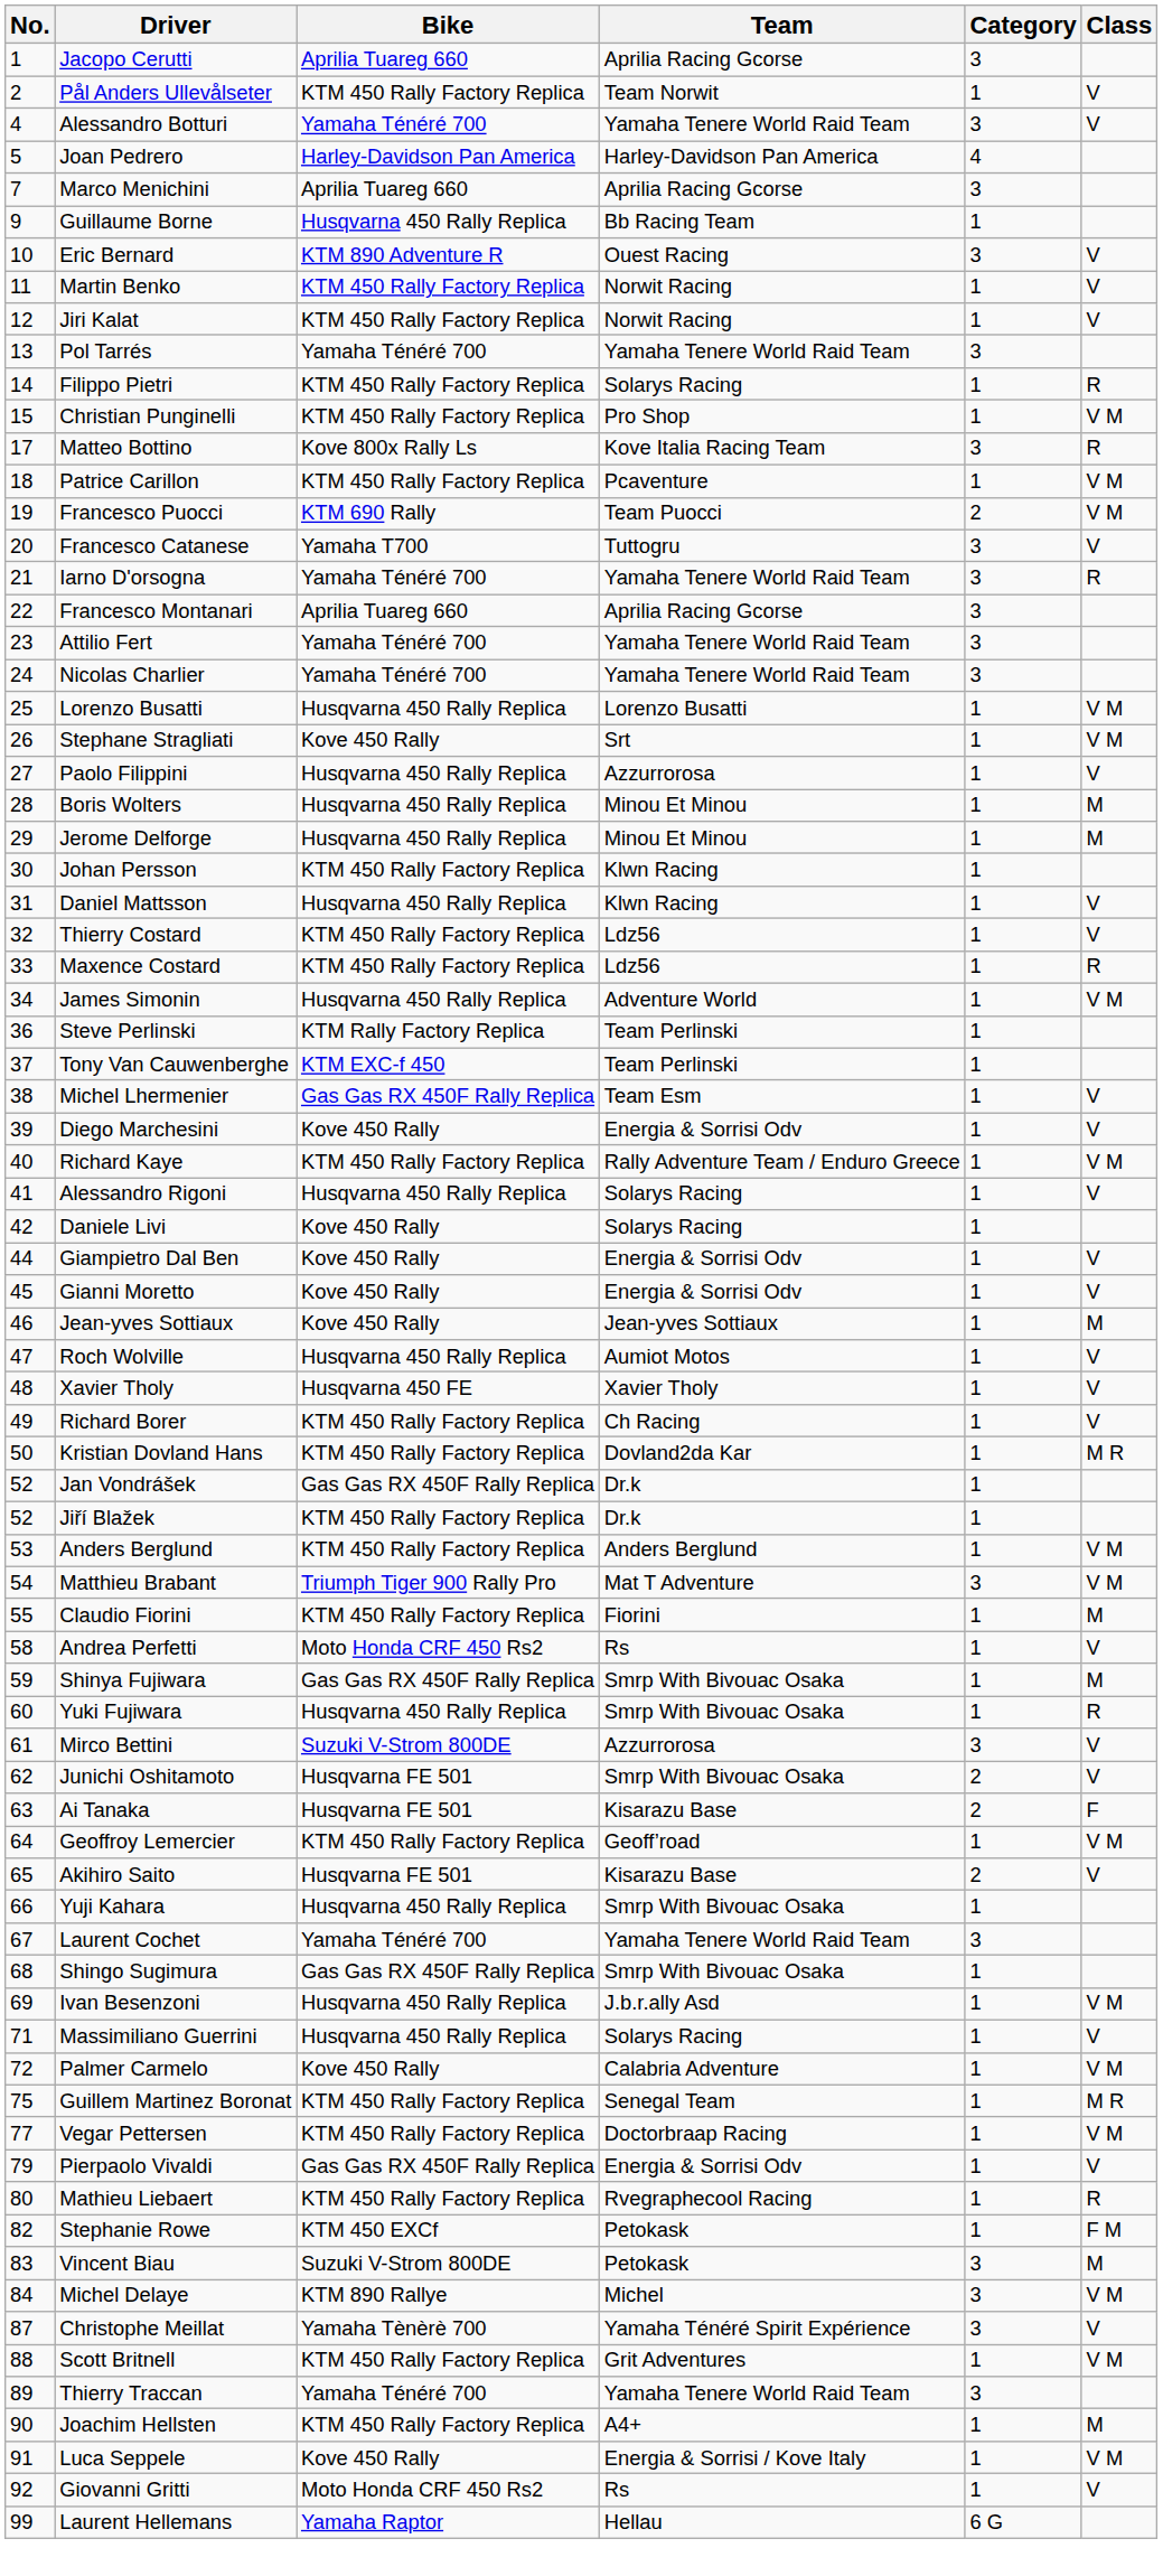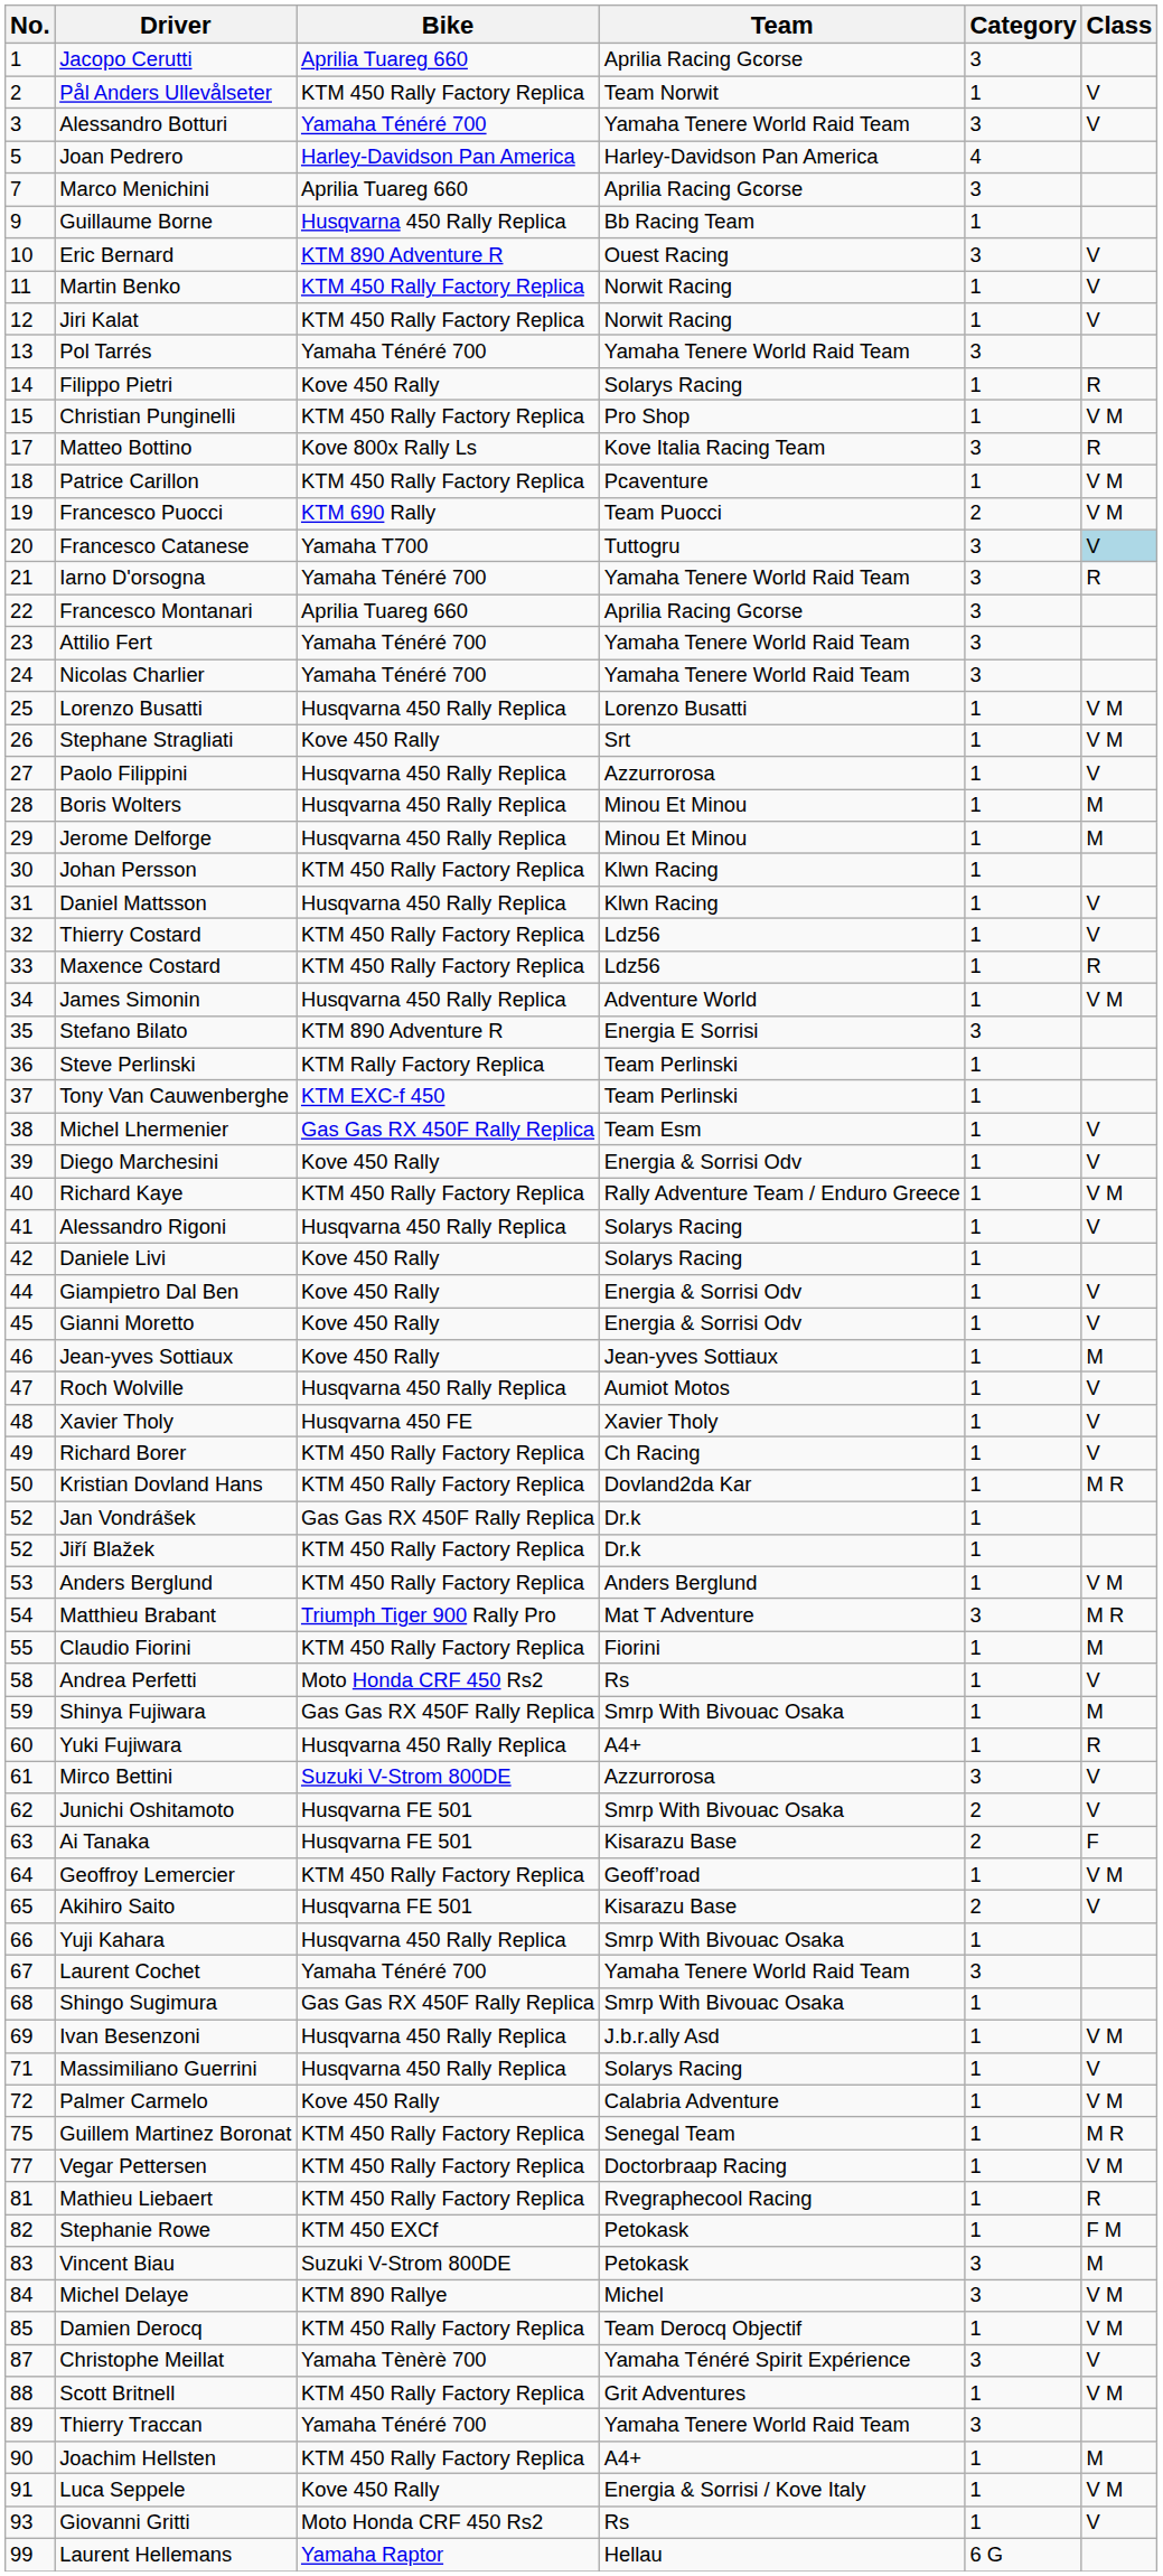 <table class="wikitable sortable" style="font-size:85%;">
 <tr>
 <th><big>No.</big></th>
 <th><big>Driver</big></th>
 <th><big>Bike</big></th>
 <th><big>Team</big></th>
 <th><big>Category</big></th>
 <th><big>Class</big></th>
 </tr>
 <tr>
 <td>1</td>
 <td> <a href='#'>Jacopo Cerutti</a></td>
 <td><a href='#'>Aprilia Tuareg 660</a></td>
 <td>Aprilia Racing Gcorse</td>
 <td>3</td>
 <td></td>
 </tr>
 <tr>
 <td>2</td>
 <td> <a href='#'>Pål Anders Ullevålseter</a></td>
 <td>KTM 450 Rally Factory Replica</td>
 <td>Team Norwit</td>
 <td>1</td>
 <td>V</td>
 </tr>
 <tr>
-<td>4</td>
+<td>3</td>
 <td> Alessandro Botturi</td>
 <td><a href='#'>Yamaha Ténéré 700</a></td>
 <td>Yamaha Tenere World Raid Team</td>
 <td>3</td>
 <td>V</td>
 </tr>
 <tr>
 <td>5</td>
 <td> Joan Pedrero</td>
 <td><a href='#'>Harley-Davidson Pan America</a></td>
 <td>Harley-Davidson Pan America</td>
 <td>4</td>
 <td></td>
 </tr>
 <tr>
 <td>7</td>
 <td> Marco Menichini</td>
 <td>Aprilia Tuareg 660</td>
 <td>Aprilia Racing Gcorse</td>
 <td>3</td>
 <td></td>
 </tr>
 <tr>
 <td>9</td>
 <td> Guillaume Borne</td>
 <td><a href='#'>Husqvarna</a> 450 Rally Replica</td>
 <td>Bb Racing Team</td>
 <td>1</td>
 <td></td>
 </tr>
 <tr>
 <td>10</td>
 <td> Eric Bernard</td>
 <td><a href='#'>KTM 890 Adventure R</a></td>
 <td>Ouest Racing</td>
 <td>3</td>
 <td>V</td>
 </tr>
 <tr>
 <td>11</td>
 <td> Martin Benko</td>
 <td><a href='#'>KTM 450 Rally Factory Replica</a></td>
 <td>Norwit Racing</td>
 <td>1</td>
 <td>V</td>
 </tr>
 <tr>
 <td>12</td>
 <td> Jiri Kalat</td>
 <td>KTM 450 Rally Factory Replica</td>
 <td>Norwit Racing</td>
 <td>1</td>
 <td>V</td>
 </tr>
 <tr>
 <td>13</td>
 <td> Pol Tarrés</td>
 <td>Yamaha Ténéré 700</td>
 <td>Yamaha Tenere World Raid Team</td>
 <td>3</td>
 <td></td>
 </tr>
 <tr>
 <td>14</td>
 <td> Filippo Pietri</td>
-<td>KTM 450 Rally Factory Replica</td>
+<td>Kove 450 Rally</td>
 <td>Solarys Racing</td>
 <td>1</td>
 <td>R</td>
 </tr>
 <tr>
 <td>15</td>
 <td> Christian Punginelli</td>
 <td>KTM 450 Rally Factory Replica</td>
 <td>Pro Shop</td>
 <td>1</td>
 <td>V M</td>
 </tr>
 <tr>
 <td>17</td>
 <td> Matteo Bottino</td>
 <td>Kove 800x Rally Ls</td>
 <td>Kove Italia Racing Team</td>
 <td>3</td>
 <td>R</td>
 </tr>
 <tr>
 <td>18</td>
 <td> Patrice Carillon</td>
 <td>KTM 450 Rally Factory Replica</td>
 <td>Pcaventure</td>
 <td>1</td>
 <td>V M</td>
 </tr>
 <tr>
 <td>19</td>
 <td> Francesco Puocci</td>
 <td><a href='#'>KTM 690</a> Rally</td>
 <td>Team Puocci</td>
 <td>2</td>
 <td>V M</td>
 </tr>
 <tr>
 <td>20</td>
 <td> Francesco Catanese</td>
 <td>Yamaha T700</td>
 <td>Tuttogru</td>
 <td>3</td>
-<td>V</td>
+<td style="background: lightblue;">V</td>
 </tr>
 <tr>
 <td>21</td>
 <td> Iarno D'orsogna</td>
 <td>Yamaha Ténéré 700</td>
 <td>Yamaha Tenere World Raid Team</td>
 <td>3</td>
 <td>R</td>
 </tr>
 <tr>
 <td>22</td>
 <td> Francesco Montanari</td>
 <td>Aprilia Tuareg 660</td>
 <td>Aprilia Racing Gcorse</td>
 <td>3</td>
 <td></td>
 </tr>
 <tr>
 <td>23</td>
 <td> Attilio Fert</td>
 <td>Yamaha Ténéré 700</td>
 <td>Yamaha Tenere World Raid Team</td>
 <td>3</td>
 <td></td>
 </tr>
 <tr>
 <td>24</td>
 <td> Nicolas Charlier</td>
 <td>Yamaha Ténéré 700</td>
 <td>Yamaha Tenere World Raid Team</td>
 <td>3</td>
 <td></td>
 </tr>
 <tr>
 <td>25</td>
 <td> Lorenzo Busatti</td>
 <td>Husqvarna 450 Rally Replica</td>
 <td>Lorenzo Busatti</td>
 <td>1</td>
 <td>V M</td>
 </tr>
 <tr>
 <td>26</td>
 <td> Stephane Stragliati</td>
 <td>Kove 450 Rally</td>
 <td>Srt</td>
 <td>1</td>
 <td>V M</td>
 </tr>
 <tr>
 <td>27</td>
 <td> Paolo Filippini</td>
 <td>Husqvarna 450 Rally Replica</td>
 <td>Azzurrorosa</td>
 <td>1</td>
 <td>V</td>
 </tr>
 <tr>
 <td>28</td>
 <td> Boris Wolters</td>
 <td>Husqvarna 450 Rally Replica</td>
 <td>Minou Et Minou</td>
 <td>1</td>
 <td>M</td>
 </tr>
 <tr>
 <td>29</td>
 <td> Jerome Delforge</td>
 <td>Husqvarna 450 Rally Replica</td>
 <td>Minou Et Minou</td>
 <td>1</td>
 <td>M</td>
 </tr>
 <tr>
 <td>30</td>
 <td> Johan Persson</td>
 <td>KTM 450 Rally Factory Replica</td>
 <td>Klwn Racing</td>
 <td>1</td>
 <td></td>
 </tr>
 <tr>
 <td>31</td>
 <td> Daniel Mattsson</td>
 <td>Husqvarna 450 Rally Replica</td>
 <td>Klwn Racing</td>
 <td>1</td>
 <td>V</td>
 </tr>
 <tr>
 <td>32</td>
 <td> Thierry Costard</td>
 <td>KTM 450 Rally Factory Replica</td>
 <td>Ldz56</td>
 <td>1</td>
 <td>V</td>
 </tr>
 <tr>
 <td>33</td>
 <td> Maxence Costard</td>
 <td>KTM 450 Rally Factory Replica</td>
 <td>Ldz56</td>
 <td>1</td>
 <td>R</td>
 </tr>
 <tr>
 <td>34</td>
 <td> James Simonin</td>
 <td>Husqvarna 450 Rally Replica</td>
 <td>Adventure World</td>
 <td>1</td>
 <td>V M</td>
+</tr>
+<tr>
+<td>35</td>
+<td> Stefano Bilato</td>
+<td>KTM 890 Adventure R</td>
+<td>Energia E Sorrisi</td>
+<td>3</td>
+<td></td>
 </tr>
 <tr>
 <td>36</td>
 <td> Steve Perlinski</td>
 <td>KTM Rally Factory Replica</td>
 <td>Team Perlinski</td>
 <td>1</td>
 <td></td>
 </tr>
 <tr>
 <td>37</td>
 <td> Tony Van Cauwenberghe</td>
 <td><a href='#'>KTM EXC-f 450</a></td>
 <td>Team Perlinski</td>
 <td>1</td>
 <td></td>
 </tr>
 <tr>
 <td>38</td>
 <td> Michel Lhermenier</td>
 <td><a href='#'>Gas Gas RX 450F Rally Replica</a></td>
 <td>Team Esm</td>
 <td>1</td>
 <td>V</td>
 </tr>
 <tr>
 <td>39</td>
 <td> Diego Marchesini</td>
 <td>Kove 450 Rally</td>
 <td>Energia & Sorrisi Odv</td>
 <td>1</td>
 <td>V</td>
 </tr>
 <tr>
 <td>40</td>
 <td> Richard Kaye</td>
 <td>KTM 450 Rally Factory Replica</td>
 <td>Rally Adventure Team / Enduro Greece</td>
 <td>1</td>
 <td>V M</td>
 </tr>
 <tr>
 <td>41</td>
 <td> Alessandro Rigoni</td>
 <td>Husqvarna 450 Rally Replica</td>
 <td>Solarys Racing</td>
 <td>1</td>
 <td>V</td>
 </tr>
 <tr>
 <td>42</td>
 <td> Daniele Livi</td>
 <td>Kove 450 Rally</td>
 <td>Solarys Racing</td>
 <td>1</td>
 <td></td>
 </tr>
 <tr>
 <td>44</td>
 <td> Giampietro Dal Ben</td>
 <td>Kove 450 Rally</td>
 <td>Energia & Sorrisi Odv</td>
 <td>1</td>
 <td>V</td>
 </tr>
 <tr>
 <td>45</td>
 <td> Gianni Moretto</td>
 <td>Kove 450 Rally</td>
 <td>Energia & Sorrisi Odv</td>
 <td>1</td>
 <td>V</td>
 </tr>
 <tr>
 <td>46</td>
 <td> Jean-yves Sottiaux</td>
 <td>Kove 450 Rally</td>
 <td>Jean-yves Sottiaux</td>
 <td>1</td>
 <td>M</td>
 </tr>
 <tr>
 <td>47</td>
 <td> Roch Wolville</td>
 <td>Husqvarna 450 Rally Replica</td>
 <td>Aumiot Motos</td>
 <td>1</td>
 <td>V</td>
 </tr>
 <tr>
 <td>48</td>
 <td> Xavier Tholy</td>
 <td>Husqvarna 450 FE</td>
 <td>Xavier Tholy</td>
 <td>1</td>
 <td>V</td>
 </tr>
 <tr>
 <td>49</td>
 <td> Richard Borer</td>
 <td>KTM 450 Rally Factory Replica</td>
 <td>Ch Racing</td>
 <td>1</td>
 <td>V</td>
 </tr>
 <tr>
 <td>50</td>
 <td> Kristian Dovland Hans</td>
 <td>KTM 450 Rally Factory Replica</td>
 <td>Dovland2da Kar</td>
 <td>1</td>
 <td>M R</td>
 </tr>
 <tr>
 <td>52</td>
 <td> Jan Vondrášek</td>
 <td>Gas Gas RX 450F Rally Replica</td>
 <td>Dr.k</td>
 <td>1</td>
 <td></td>
 </tr>
 <tr>
 <td>52</td>
 <td> Jiří Blažek</td>
 <td>KTM 450 Rally Factory Replica</td>
 <td>Dr.k</td>
 <td>1</td>
 <td></td>
 </tr>
 <tr>
 <td>53</td>
 <td> Anders Berglund</td>
 <td>KTM 450 Rally Factory Replica</td>
 <td>Anders Berglund</td>
 <td>1</td>
 <td>V M</td>
 </tr>
 <tr>
 <td>54</td>
 <td> Matthieu Brabant</td>
 <td><a href='#'>Triumph Tiger 900</a> Rally Pro</td>
 <td>Mat T Adventure</td>
 <td>3</td>
-<td>V M</td>
+<td>M R</td>
 </tr>
 <tr>
 <td>55</td>
 <td> Claudio Fiorini</td>
 <td>KTM 450 Rally Factory Replica</td>
 <td>Fiorini</td>
 <td>1</td>
 <td>M</td>
 </tr>
 <tr>
 <td>58</td>
 <td> Andrea Perfetti</td>
 <td>Moto <a href='#'>Honda CRF 450</a> Rs2</td>
 <td>Rs</td>
 <td>1</td>
 <td>V</td>
 </tr>
 <tr>
 <td>59</td>
 <td> Shinya Fujiwara</td>
 <td>Gas Gas RX 450F Rally Replica</td>
 <td>Smrp With Bivouac Osaka</td>
 <td>1</td>
 <td>M</td>
 </tr>
 <tr>
 <td>60</td>
 <td> Yuki Fujiwara</td>
 <td>Husqvarna 450 Rally Replica</td>
-<td>Smrp With Bivouac Osaka</td>
+<td>A4+</td>
 <td>1</td>
 <td>R</td>
 </tr>
 <tr>
 <td>61</td>
 <td> Mirco Bettini</td>
 <td><a href='#'>Suzuki V-Strom 800DE</a></td>
 <td>Azzurrorosa</td>
 <td>3</td>
 <td>V</td>
 </tr>
 <tr>
 <td>62</td>
 <td> Junichi Oshitamoto</td>
 <td>Husqvarna FE 501</td>
 <td>Smrp With Bivouac Osaka</td>
 <td>2</td>
 <td>V</td>
 </tr>
 <tr>
 <td>63</td>
 <td> Ai Tanaka</td>
 <td>Husqvarna FE 501</td>
 <td>Kisarazu Base</td>
 <td>2</td>
 <td>F</td>
 </tr>
 <tr>
 <td>64</td>
 <td> Geoffroy Lemercier</td>
 <td>KTM 450 Rally Factory Replica</td>
 <td>Geoff’road</td>
 <td>1</td>
 <td>V M</td>
 </tr>
 <tr>
 <td>65</td>
 <td> Akihiro Saito</td>
 <td>Husqvarna FE 501</td>
 <td>Kisarazu Base</td>
 <td>2</td>
 <td>V</td>
 </tr>
 <tr>
 <td>66</td>
 <td> Yuji Kahara</td>
 <td>Husqvarna 450 Rally Replica</td>
 <td>Smrp With Bivouac Osaka</td>
 <td>1</td>
 <td></td>
 </tr>
 <tr>
 <td>67</td>
 <td> Laurent Cochet</td>
 <td>Yamaha Ténéré 700</td>
 <td>Yamaha Tenere World Raid Team</td>
 <td>3</td>
 <td></td>
 </tr>
 <tr>
 <td>68</td>
 <td> Shingo Sugimura</td>
 <td>Gas Gas RX 450F Rally Replica</td>
 <td>Smrp With Bivouac Osaka</td>
 <td>1</td>
 <td></td>
 </tr>
 <tr>
 <td>69</td>
 <td> Ivan Besenzoni</td>
 <td>Husqvarna 450 Rally Replica</td>
 <td>J.b.r.ally Asd</td>
 <td>1</td>
 <td>V M</td>
 </tr>
 <tr>
 <td>71</td>
 <td> Massimiliano Guerrini</td>
 <td>Husqvarna 450 Rally Replica</td>
 <td>Solarys Racing</td>
 <td>1</td>
 <td>V</td>
 </tr>
 <tr>
 <td>72</td>
 <td> Palmer Carmelo</td>
 <td>Kove 450 Rally</td>
 <td>Calabria Adventure</td>
 <td>1</td>
 <td>V M</td>
 </tr>
 <tr>
 <td>75</td>
 <td> Guillem Martinez Boronat</td>
 <td>KTM 450 Rally Factory Replica</td>
 <td>Senegal Team</td>
 <td>1</td>
 <td>M R</td>
 </tr>
 <tr>
 <td>77</td>
 <td> Vegar Pettersen</td>
 <td>KTM 450 Rally Factory Replica</td>
 <td>Doctorbraap Racing</td>
 <td>1</td>
 <td>V M</td>
 </tr>
 <tr>
-<td>79</td>
-<td> Pierpaolo Vivaldi</td>
-<td>Gas Gas RX 450F Rally Replica</td>
-<td>Energia & Sorrisi Odv</td>
-<td>1</td>
-<td>V</td>
-</tr>
-<tr>
-<td>80</td>
+<td>81</td>
 <td> Mathieu Liebaert</td>
 <td>KTM 450 Rally Factory Replica</td>
 <td>Rvegraphecool Racing</td>
 <td>1</td>
 <td>R</td>
 </tr>
 <tr>
 <td>82</td>
 <td> Stephanie Rowe</td>
 <td>KTM 450 EXCf</td>
 <td>Petokask</td>
 <td>1</td>
 <td>F M</td>
 </tr>
 <tr>
 <td>83</td>
 <td> Vincent Biau</td>
 <td>Suzuki V-Strom 800DE</td>
 <td>Petokask</td>
 <td>3</td>
 <td>M</td>
 </tr>
 <tr>
 <td>84</td>
 <td> Michel Delaye</td>
 <td>KTM 890 Rallye</td>
 <td>Michel</td>
 <td>3</td>
+<td>V M</td>
+</tr>
+<tr>
+<td>85</td>
+<td> Damien Derocq</td>
+<td>KTM 450 Rally Factory Replica</td>
+<td>Team Derocq Objectif</td>
+<td>1</td>
 <td>V M</td>
 </tr>
 <tr>
 <td>87</td>
 <td> Christophe Meillat</td>
 <td>Yamaha Tènèrè 700</td>
 <td>Yamaha Ténéré Spirit Expérience</td>
 <td>3</td>
 <td>V</td>
 </tr>
 <tr>
 <td>88</td>
 <td> Scott Britnell</td>
 <td>KTM 450 Rally Factory Replica</td>
 <td>Grit Adventures</td>
 <td>1</td>
 <td>V M</td>
 </tr>
 <tr>
 <td>89</td>
 <td> Thierry Traccan</td>
 <td>Yamaha Ténéré 700</td>
 <td>Yamaha Tenere World Raid Team</td>
 <td>3</td>
 <td></td>
 </tr>
 <tr>
 <td>90</td>
 <td> Joachim Hellsten</td>
 <td>KTM 450 Rally Factory Replica</td>
 <td>A4+</td>
 <td>1</td>
 <td>M</td>
 </tr>
 <tr>
 <td>91</td>
 <td> Luca Seppele</td>
 <td>Kove 450 Rally</td>
 <td>Energia & Sorrisi / Kove Italy</td>
 <td>1</td>
 <td>V M</td>
 </tr>
 <tr>
-<td>92</td>
+<td>93</td>
 <td> Giovanni Gritti</td>
 <td>Moto Honda CRF 450 Rs2</td>
 <td>Rs</td>
 <td>1</td>
 <td>V</td>
 </tr>
 <tr>
 <td>99</td>
 <td> Laurent Hellemans</td>
 <td><a href='#'>Yamaha Raptor</a></td>
 <td>Hellau</td>
 <td>6 G</td>
 <td></td>
 </tr>
 </table>
